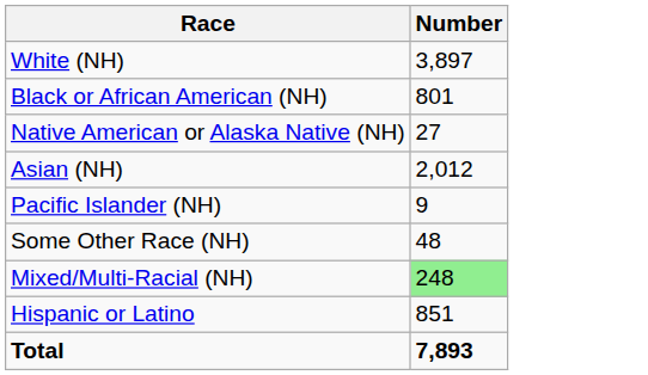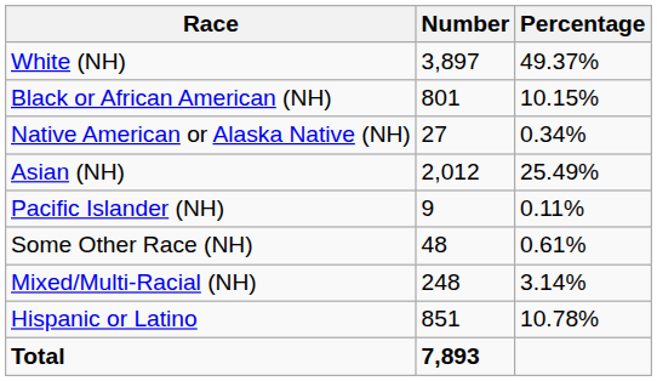 <table class="wikitable">
 <tr>
 <th>Race</th>
 <th>Number</th>
+<th>Percentage</th>
 </tr>
 <tr>
 <td><a href='#'>White</a> (NH)</td>
 <td>3,897</td>
+<td>49.37%</td>
 </tr>
 <tr>
 <td><a href='#'>Black or African American</a> (NH)</td>
 <td>801</td>
+<td>10.15%</td>
 </tr>
 <tr>
 <td><a href='#'>Native American</a> or <a href='#'>Alaska Native</a> (NH)</td>
 <td>27</td>
+<td>0.34%</td>
 </tr>
 <tr>
 <td><a href='#'>Asian</a> (NH)</td>
 <td>2,012</td>
+<td>25.49%</td>
 </tr>
 <tr>
 <td><a href='#'>Pacific Islander</a> (NH)</td>
 <td>9</td>
+<td>0.11%</td>
 </tr>
 <tr>
 <td>Some Other Race (NH)</td>
 <td>48</td>
+<td>0.61%</td>
 </tr>
 <tr>
 <td><a href='#'>Mixed/Multi-Racial</a> (NH)</td>
-<td style="background: lightgreen;">248</td>
+<td>248</td>
+<td>3.14%</td>
 </tr>
 <tr>
 <td><a href='#'>Hispanic or Latino</a></td>
 <td>851</td>
+<td>10.78%</td>
 </tr>
 <tr>
 <td><strong>Total</strong></td>
 <td><strong>7,893</strong></td>
+<td></td>
 </tr>
 </table>
